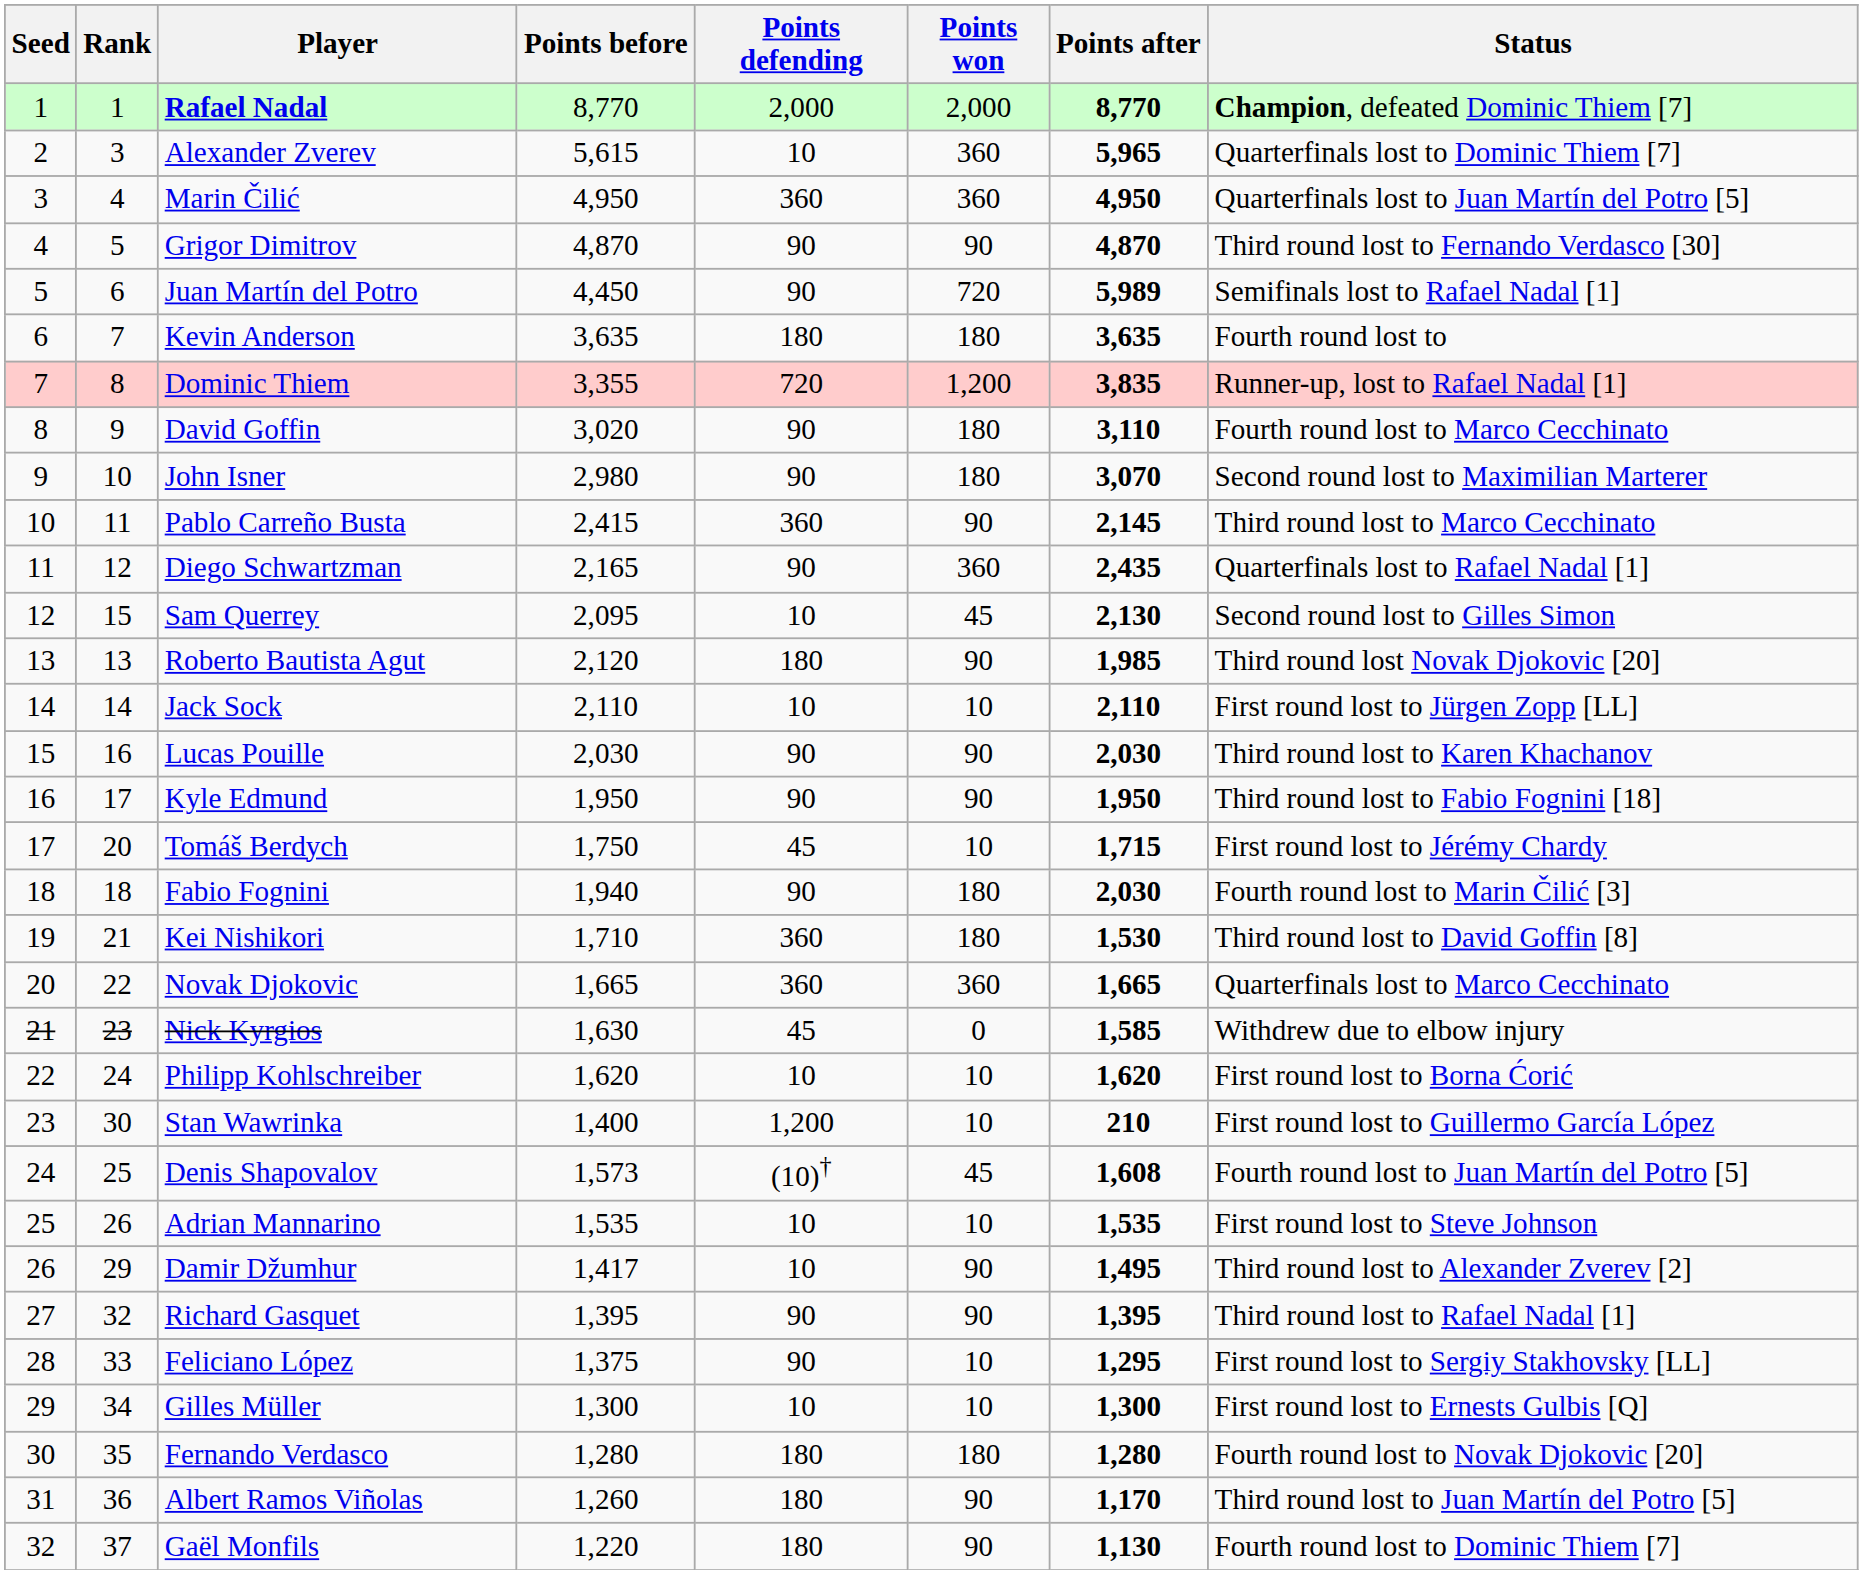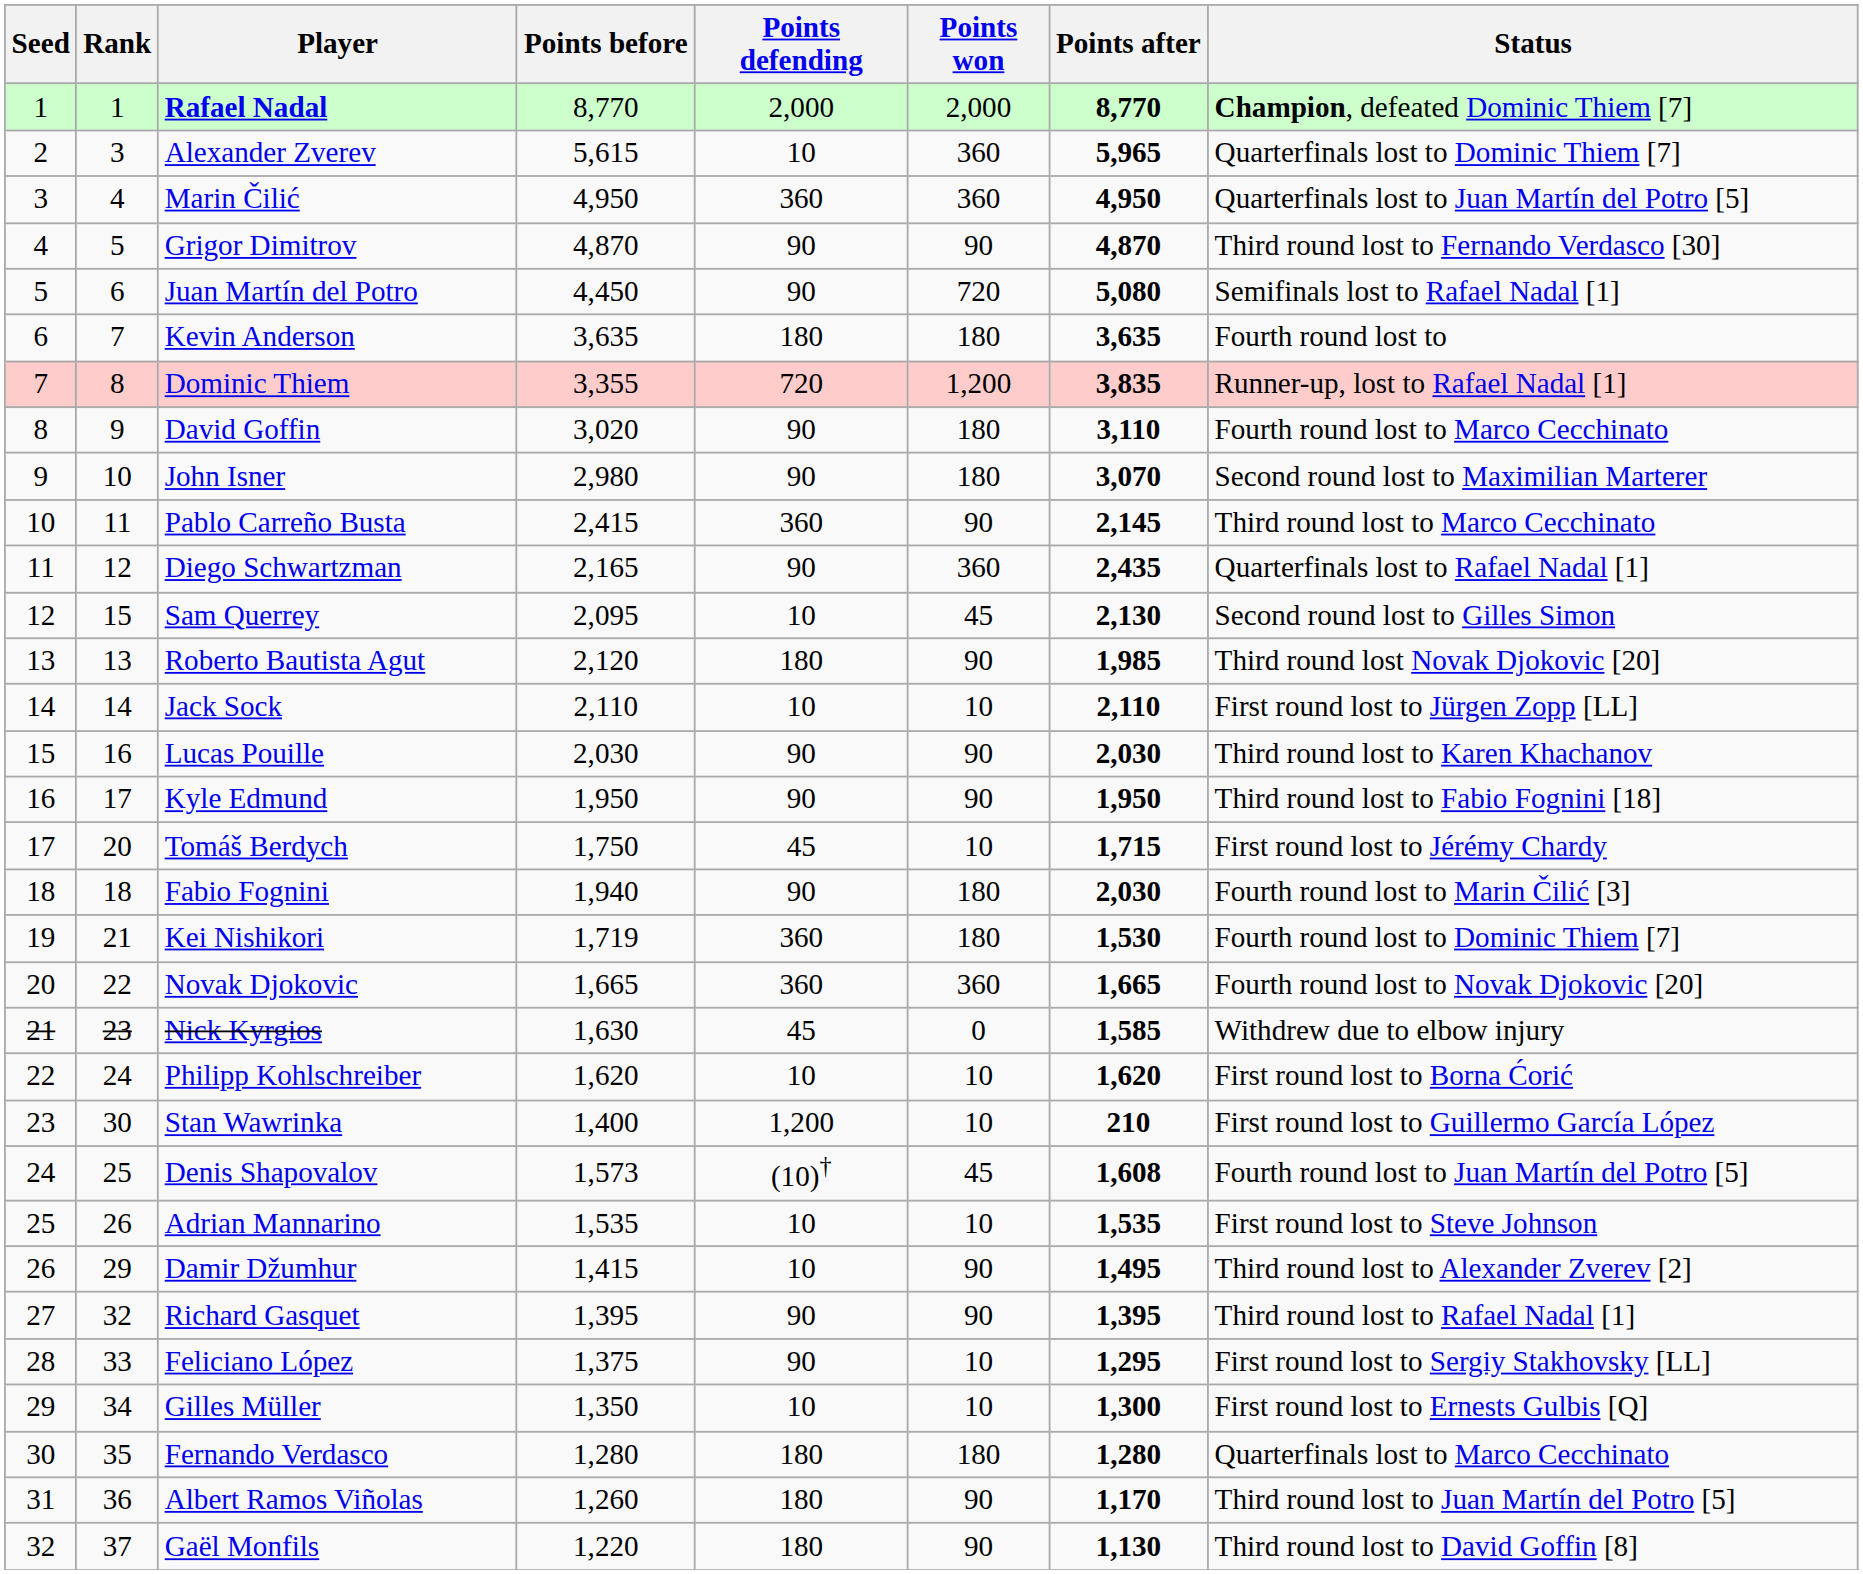 <table class="wikitable sortable collapsible uncollapsed">
 <tr>
 <th style="width:30px;">Seed</th>
 <th style="width:30px;">Rank</th>
 <th style="width:190px;">Player</th>
 <th style="width:90px;">Points before</th>
 <th style="width:110px;"><a href='#'>Points defending</a></th>
 <th style="width:70px;"><a href='#'>Points won</a></th>
 <th style="width:80px;">Points after</th>
 <th style="width:350px;">Status</th>
 </tr>
 <tr style="background:#cfc;">
 <td style="text-align:center;">1</td>
 <td style="text-align:center;">1</td>
 <td> <strong><a href='#'>Rafael Nadal</a></strong></td>
 <td style="text-align:center;">8,770</td>
 <td style="text-align:center;">2,000</td>
 <td style="text-align:center;">2,000</td>
 <td style="text-align:center;"><strong>8,770</strong></td>
 <td><strong>Champion</strong>, defeated  <a href='#'>Dominic Thiem</a> [7]</td>
 </tr>
 <tr>
 <td style="text-align:center;">2</td>
 <td style="text-align:center;">3</td>
 <td> <a href='#'>Alexander Zverev</a></td>
 <td style="text-align:center;">5,615</td>
 <td style="text-align:center;">10</td>
 <td style="text-align:center;">360</td>
 <td style="text-align:center;"><strong>5,965</strong></td>
 <td>Quarterfinals lost to  <a href='#'>Dominic Thiem</a> [7]</td>
 </tr>
 <tr>
 <td style="text-align:center;">3</td>
 <td style="text-align:center;">4</td>
 <td> <a href='#'>Marin Čilić</a></td>
 <td style="text-align:center;">4,950</td>
 <td style="text-align:center;">360</td>
 <td style="text-align:center;">360</td>
 <td style="text-align:center;"><strong>4,950</strong></td>
 <td>Quarterfinals lost to  <a href='#'>Juan Martín del Potro</a> [5]</td>
 </tr>
 <tr>
 <td style="text-align:center;">4</td>
 <td style="text-align:center;">5</td>
 <td> <a href='#'>Grigor Dimitrov</a></td>
 <td style="text-align:center;">4,870</td>
 <td style="text-align:center;">90</td>
 <td style="text-align:center;">90</td>
 <td style="text-align:center;"><strong>4,870</strong></td>
 <td>Third round lost to  <a href='#'>Fernando Verdasco</a> [30]</td>
 </tr>
 <tr>
 <td style="text-align:center;">5</td>
 <td style="text-align:center;">6</td>
 <td> <a href='#'>Juan Martín del Potro</a></td>
 <td style="text-align:center;">4,450</td>
 <td style="text-align:center;">90</td>
 <td style="text-align:center;">720</td>
-<td style="text-align:center;"><strong>5,989</strong></td>
+<td style="text-align:center;"><strong>5,080</strong></td>
 <td>Semifinals lost to  <a href='#'>Rafael Nadal</a> [1]</td>
 </tr>
 <tr>
 <td style="text-align:center;">6</td>
 <td style="text-align:center;">7</td>
 <td> <a href='#'>Kevin Anderson</a></td>
 <td style="text-align:center;">3,635</td>
 <td style="text-align:center;">180</td>
 <td style="text-align:center;">180</td>
 <td style="text-align:center;"><strong>3,635</strong></td>
 <td>Fourth round lost to </td>
 </tr>
 <tr style="background:#fcc;">
 <td style="text-align:center;">7</td>
 <td style="text-align:center;">8</td>
 <td> <a href='#'>Dominic Thiem</a></td>
 <td style="text-align:center;">3,355</td>
 <td style="text-align:center;">720</td>
 <td style="text-align:center;">1,200</td>
 <td style="text-align:center;"><strong>3,835</strong></td>
 <td>Runner-up, lost to  <a href='#'>Rafael Nadal</a> [1]</td>
 </tr>
 <tr>
 <td style="text-align:center;">8</td>
 <td style="text-align:center;">9</td>
 <td> <a href='#'>David Goffin</a></td>
 <td style="text-align:center;">3,020</td>
 <td style="text-align:center;">90</td>
 <td style="text-align:center;">180</td>
 <td style="text-align:center;"><strong>3,110</strong></td>
 <td>Fourth round lost to  <a href='#'>Marco Cecchinato</a></td>
 </tr>
 <tr>
 <td style="text-align:center;">9</td>
 <td style="text-align:center;">10</td>
 <td> <a href='#'>John Isner</a></td>
 <td style="text-align:center;">2,980</td>
 <td style="text-align:center;">90</td>
 <td style="text-align:center;">180</td>
 <td style="text-align:center;"><strong>3,070</strong></td>
 <td>Second round lost to  <a href='#'>Maximilian Marterer</a></td>
 </tr>
 <tr>
 <td style="text-align:center;">10</td>
 <td style="text-align:center;">11</td>
 <td> <a href='#'>Pablo Carreño Busta</a></td>
 <td style="text-align:center;">2,415</td>
 <td style="text-align:center;">360</td>
 <td style="text-align:center;">90</td>
 <td style="text-align:center;"><strong>2,145</strong></td>
 <td>Third round lost to  <a href='#'>Marco Cecchinato</a></td>
 </tr>
 <tr>
 <td style="text-align:center;">11</td>
 <td style="text-align:center;">12</td>
 <td> <a href='#'>Diego Schwartzman</a></td>
 <td style="text-align:center;">2,165</td>
 <td style="text-align:center;">90</td>
 <td style="text-align:center;">360</td>
 <td style="text-align:center;"><strong>2,435</strong></td>
 <td>Quarterfinals lost to  <a href='#'>Rafael Nadal</a> [1]</td>
 </tr>
 <tr>
 <td style="text-align:center;">12</td>
 <td style="text-align:center;">15</td>
 <td> <a href='#'>Sam Querrey</a></td>
 <td style="text-align:center;">2,095</td>
 <td style="text-align:center;">10</td>
 <td style="text-align:center;">45</td>
 <td style="text-align:center;"><strong>2,130</strong></td>
 <td>Second round lost to  <a href='#'>Gilles Simon</a></td>
 </tr>
 <tr>
 <td style="text-align:center;">13</td>
 <td style="text-align:center;">13</td>
 <td> <a href='#'>Roberto Bautista Agut</a></td>
 <td style="text-align:center;">2,120</td>
 <td style="text-align:center;">180</td>
 <td style="text-align:center;">90</td>
 <td style="text-align:center;"><strong>1,985</strong></td>
 <td>Third round lost  <a href='#'>Novak Djokovic</a> [20]</td>
 </tr>
 <tr>
 <td style="text-align:center;">14</td>
 <td style="text-align:center;">14</td>
 <td> <a href='#'>Jack Sock</a></td>
 <td style="text-align:center;">2,110</td>
 <td style="text-align:center;">10</td>
 <td style="text-align:center;">10</td>
 <td style="text-align:center;"><strong>2,110</strong></td>
 <td>First round lost to  <a href='#'>Jürgen Zopp</a> [LL]</td>
 </tr>
 <tr>
 <td style="text-align:center;">15</td>
 <td style="text-align:center;">16</td>
 <td> <a href='#'>Lucas Pouille</a></td>
 <td style="text-align:center;">2,030</td>
 <td style="text-align:center;">90</td>
 <td style="text-align:center;">90</td>
 <td style="text-align:center;"><strong>2,030</strong></td>
 <td>Third round lost to  <a href='#'>Karen Khachanov</a></td>
 </tr>
 <tr>
 <td style="text-align:center;">16</td>
 <td style="text-align:center;">17</td>
 <td> <a href='#'>Kyle Edmund</a></td>
 <td style="text-align:center;">1,950</td>
 <td style="text-align:center;">90</td>
 <td style="text-align:center;">90</td>
 <td style="text-align:center;"><strong>1,950</strong></td>
 <td>Third round lost to  <a href='#'>Fabio Fognini</a> [18]</td>
 </tr>
 <tr>
 <td style="text-align:center;">17</td>
 <td style="text-align:center;">20</td>
 <td> <a href='#'>Tomáš Berdych</a></td>
 <td style="text-align:center;">1,750</td>
 <td style="text-align:center;">45</td>
 <td style="text-align:center;">10</td>
 <td style="text-align:center;"><strong>1,715</strong></td>
 <td>First round lost to  <a href='#'>Jérémy Chardy</a></td>
 </tr>
 <tr>
 <td style="text-align:center;">18</td>
 <td style="text-align:center;">18</td>
 <td> <a href='#'>Fabio Fognini</a></td>
 <td style="text-align:center;">1,940</td>
 <td style="text-align:center;">90</td>
 <td style="text-align:center;">180</td>
 <td style="text-align:center;"><strong>2,030</strong></td>
 <td>Fourth round lost to  <a href='#'>Marin Čilić</a> [3]</td>
 </tr>
 <tr>
 <td style="text-align:center;">19</td>
 <td style="text-align:center;">21</td>
 <td> <a href='#'>Kei Nishikori</a></td>
-<td style="text-align:center;">1,710</td>
+<td style="text-align:center;">1,719</td>
 <td style="text-align:center;">360</td>
 <td style="text-align:center;">180</td>
 <td style="text-align:center;"><strong>1,530</strong></td>
-<td>Third round lost to  <a href='#'>David Goffin</a> [8]</td>
+<td>Fourth round lost to  <a href='#'>Dominic Thiem</a> [7]</td>
 </tr>
 <tr>
 <td style="text-align:center;">20</td>
 <td style="text-align:center;">22</td>
 <td> <a href='#'>Novak Djokovic</a></td>
 <td style="text-align:center;">1,665</td>
 <td style="text-align:center;">360</td>
 <td style="text-align:center;">360</td>
 <td style="text-align:center;"><strong>1,665</strong></td>
-<td>Quarterfinals lost to  <a href='#'>Marco Cecchinato</a></td>
+<td>Fourth round lost to  <a href='#'>Novak Djokovic</a> [20]</td>
 </tr>
 <tr>
 <td style="text-align:center;"><s>21</s></td>
 <td style="text-align:center;"><s>23</s></td>
 <td><s> <a href='#'>Nick Kyrgios</a></s></td>
 <td style="text-align:center;">1,630</td>
 <td style="text-align:center;">45</td>
 <td style="text-align:center;">0</td>
 <td style="text-align:center;"><strong>1,585</strong></td>
 <td>Withdrew due to elbow injury</td>
 </tr>
 <tr>
 <td style="text-align:center;">22</td>
 <td style="text-align:center;">24</td>
 <td> <a href='#'>Philipp Kohlschreiber</a></td>
 <td style="text-align:center;">1,620</td>
 <td style="text-align:center;">10</td>
 <td style="text-align:center;">10</td>
 <td style="text-align:center;"><strong>1,620</strong></td>
 <td>First round lost to  <a href='#'>Borna Ćorić</a></td>
 </tr>
 <tr>
 <td style="text-align:center;">23</td>
 <td style="text-align:center;">30</td>
 <td> <a href='#'>Stan Wawrinka</a></td>
 <td style="text-align:center;">1,400</td>
 <td style="text-align:center;">1,200</td>
 <td style="text-align:center;">10</td>
 <td style="text-align:center;"><strong>210</strong></td>
 <td>First round lost to  <a href='#'>Guillermo García López</a></td>
 </tr>
 <tr>
 <td style="text-align:center;">24</td>
 <td style="text-align:center;">25</td>
 <td> <a href='#'>Denis Shapovalov</a></td>
 <td style="text-align:center;">1,573</td>
 <td style="text-align:center;">(10)<sup>†</sup></td>
 <td style="text-align:center;">45</td>
 <td style="text-align:center;"><strong>1,608</strong></td>
 <td>Fourth round lost to  <a href='#'>Juan Martín del Potro</a> [5]</td>
 </tr>
 <tr>
 <td style="text-align:center;">25</td>
 <td style="text-align:center;">26</td>
 <td> <a href='#'>Adrian Mannarino</a></td>
 <td style="text-align:center;">1,535</td>
 <td style="text-align:center;">10</td>
 <td style="text-align:center;">10</td>
 <td style="text-align:center;"><strong>1,535</strong></td>
 <td>First round lost to  <a href='#'>Steve Johnson</a></td>
 </tr>
 <tr>
 <td style="text-align:center;">26</td>
 <td style="text-align:center;">29</td>
 <td> <a href='#'>Damir Džumhur</a></td>
-<td style="text-align:center;">1,417</td>
+<td style="text-align:center;">1,415</td>
 <td style="text-align:center;">10</td>
 <td style="text-align:center;">90</td>
 <td style="text-align:center;"><strong>1,495</strong></td>
 <td>Third round lost to  <a href='#'>Alexander Zverev</a> [2]</td>
 </tr>
 <tr>
 <td style="text-align:center;">27</td>
 <td style="text-align:center;">32</td>
 <td> <a href='#'>Richard Gasquet</a></td>
 <td style="text-align:center;">1,395</td>
 <td style="text-align:center;">90</td>
 <td style="text-align:center;">90</td>
 <td style="text-align:center;"><strong>1,395</strong></td>
 <td>Third round lost to  <a href='#'>Rafael Nadal</a> [1]</td>
 </tr>
 <tr>
 <td style="text-align:center;">28</td>
 <td style="text-align:center;">33</td>
 <td> <a href='#'>Feliciano López</a></td>
 <td style="text-align:center;">1,375</td>
 <td style="text-align:center;">90</td>
 <td style="text-align:center;">10</td>
 <td style="text-align:center;"><strong>1,295</strong></td>
 <td>First round lost to  <a href='#'>Sergiy Stakhovsky</a> [LL]</td>
 </tr>
 <tr>
 <td style="text-align:center;">29</td>
 <td style="text-align:center;">34</td>
 <td> <a href='#'>Gilles Müller</a></td>
-<td style="text-align:center;">1,300</td>
+<td style="text-align:center;">1,350</td>
 <td style="text-align:center;">10</td>
 <td style="text-align:center;">10</td>
 <td style="text-align:center;"><strong>1,300</strong></td>
 <td>First round lost to  <a href='#'>Ernests Gulbis</a> [Q]</td>
 </tr>
 <tr>
 <td style="text-align:center;">30</td>
 <td style="text-align:center;">35</td>
 <td> <a href='#'>Fernando Verdasco</a></td>
 <td style="text-align:center;">1,280</td>
 <td style="text-align:center;">180</td>
 <td style="text-align:center;">180</td>
 <td style="text-align:center;"><strong>1,280</strong></td>
-<td>Fourth round lost to  <a href='#'>Novak Djokovic</a> [20]</td>
+<td>Quarterfinals lost to  <a href='#'>Marco Cecchinato</a></td>
 </tr>
 <tr>
 <td style="text-align:center;">31</td>
 <td style="text-align:center;">36</td>
 <td> <a href='#'>Albert Ramos Viñolas</a></td>
 <td style="text-align:center;">1,260</td>
 <td style="text-align:center;">180</td>
 <td style="text-align:center;">90</td>
 <td style="text-align:center;"><strong>1,170</strong></td>
 <td>Third round lost to  <a href='#'>Juan Martín del Potro</a> [5]</td>
 </tr>
 <tr>
 <td style="text-align:center;">32</td>
 <td style="text-align:center;">37</td>
 <td> <a href='#'>Gaël Monfils</a></td>
 <td style="text-align:center;">1,220</td>
 <td style="text-align:center;">180</td>
 <td style="text-align:center;">90</td>
 <td style="text-align:center;"><strong>1,130</strong></td>
-<td>Fourth round lost to  <a href='#'>Dominic Thiem</a> [7]</td>
+<td>Third round lost to  <a href='#'>David Goffin</a> [8]</td>
 </tr>
 </table>
